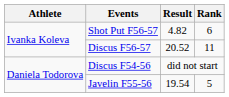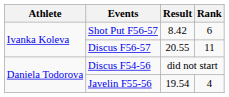 <table class=wikitable style="font-size:90%">
 <tr align=center>
 <th>Athlete</th>
 <th>Events</th>
 <th>Result</th>
 <th>Rank</th>
 </tr>
 <tr align=center>
 <td align=left rowspan=2><a href='#'>Ivanka Koleva</a></td>
 <td align=left><a href='#'>Shot Put F56-57</a></td>
-<td>4.82</td>
+<td>8.42</td>
 <td>6</td>
 </tr>
 <tr align=center>
 <td align=left><a href='#'>Discus F56-57</a></td>
-<td>20.52</td>
+<td>20.55</td>
 <td>11</td>
 </tr>
 <tr align=center>
 <td align=left rowspan=2><a href='#'>Daniela Todorova</a></td>
 <td align=left><a href='#'>Discus F54-56</a></td>
 <td colspan=2>did not start</td>
 </tr>
 <tr align=center>
 <td align=left><a href='#'>Javelin F55-56</a></td>
 <td>19.54</td>
-<td>5</td>
+<td>4</td>
 </tr>
 </table>
